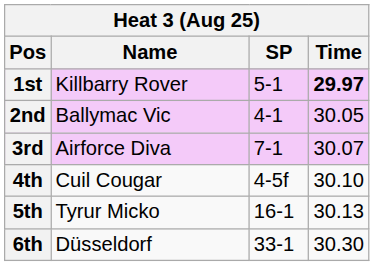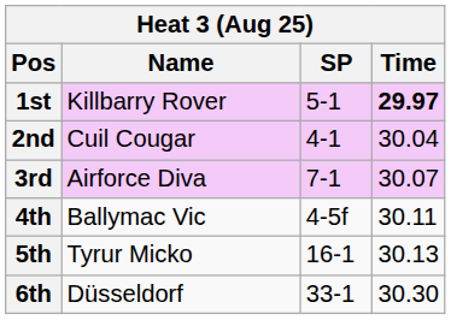 <table class="wikitable">
 <tr>
 <th colspan="6">Heat 3 (Aug 25)</th>
 </tr>
 <tr>
 <th width=20>Pos</th>
 <th width=150>Name</th>
 <th width=40>SP</th>
 <th width=40>Time</th>
 </tr>
 <tr style="background: #f4caf9;">
 <th>1st</th>
 <td>Killbarry Rover</td>
 <td>5-1</td>
 <td><strong>29.97</strong></td>
 </tr>
 <tr style="background: #f4caf9;">
 <th>2nd</th>
-<td>Ballymac Vic</td>
+<td>Cuil Cougar</td>
 <td>4-1</td>
-<td>30.05</td>
+<td>30.04</td>
 </tr>
 <tr style="background: #f4caf9;">
 <th>3rd</th>
 <td>Airforce Diva</td>
 <td>7-1</td>
 <td>30.07</td>
 </tr>
 <tr>
 <th>4th</th>
-<td>Cuil Cougar</td>
+<td>Ballymac Vic</td>
 <td>4-5f</td>
-<td>30.10</td>
+<td>30.11</td>
 </tr>
 <tr>
 <th>5th</th>
 <td>Tyrur Micko</td>
 <td>16-1</td>
 <td>30.13</td>
 </tr>
 <tr>
 <th>6th</th>
 <td>Düsseldorf</td>
 <td>33-1</td>
 <td>30.30</td>
 </tr>
 </table>
